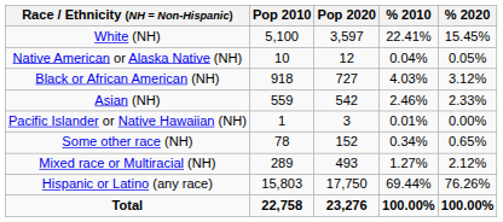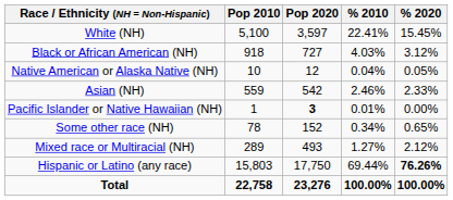 <table class="wikitable" style="text-align:center;">
 <tr>
 <th>Race / Ethnicity <small>(<em>NH = Non-Hispanic</em>)</small></th>
 <th>Pop 2010</th>
 <th>Pop 2020</th>
 <th>% 2010</th>
 <th>% 2020</th>
 </tr>
 <tr>
 <td><a href='#'>White</a> (NH)</td>
 <td>5,100</td>
 <td>3,597</td>
 <td>22.41%</td>
 <td>15.45%</td>
 </tr>
 <tr>
+<td><a href='#'>Black or African American</a> (NH)</td>
+<td>918</td>
+<td>727</td>
+<td>4.03%</td>
+<td>3.12%</td>
+</tr>
+<tr>
 <td><a href='#'>Native American</a> or <a href='#'>Alaska Native</a> (NH)</td>
 <td>10</td>
 <td>12</td>
 <td>0.04%</td>
 <td>0.05%</td>
-</tr>
-<tr>
-<td><a href='#'>Black or African American</a> (NH)</td>
-<td>918</td>
-<td>727</td>
-<td>4.03%</td>
-<td>3.12%</td>
 </tr>
 <tr>
 <td><a href='#'>Asian</a> (NH)</td>
 <td>559</td>
 <td>542</td>
 <td>2.46%</td>
 <td>2.33%</td>
 </tr>
 <tr>
 <td><a href='#'>Pacific Islander</a> or <a href='#'>Native Hawaiian</a> (NH)</td>
 <td>1</td>
-<td>3</td>
+<td><strong>3</strong></td>
 <td>0.01%</td>
 <td>0.00%</td>
 </tr>
 <tr>
 <td><a href='#'>Some other race</a> (NH)</td>
 <td>78</td>
 <td>152</td>
 <td>0.34%</td>
 <td>0.65%</td>
 </tr>
 <tr>
 <td><a href='#'>Mixed race or Multiracial</a> (NH)</td>
 <td>289</td>
 <td>493</td>
 <td>1.27%</td>
 <td>2.12%</td>
 </tr>
 <tr>
 <td><a href='#'>Hispanic or Latino</a> (any race)</td>
 <td>15,803</td>
 <td>17,750</td>
 <td>69.44%</td>
-<td>76.26%</td>
+<td><strong>76.26%</strong></td>
 </tr>
 <tr>
 <td><strong>Total</strong></td>
 <td><strong>22,758</strong></td>
 <td><strong>23,276</strong></td>
 <td><strong>100.00%</strong></td>
 <td><strong>100.00%</strong></td>
 </tr>
 </table>
